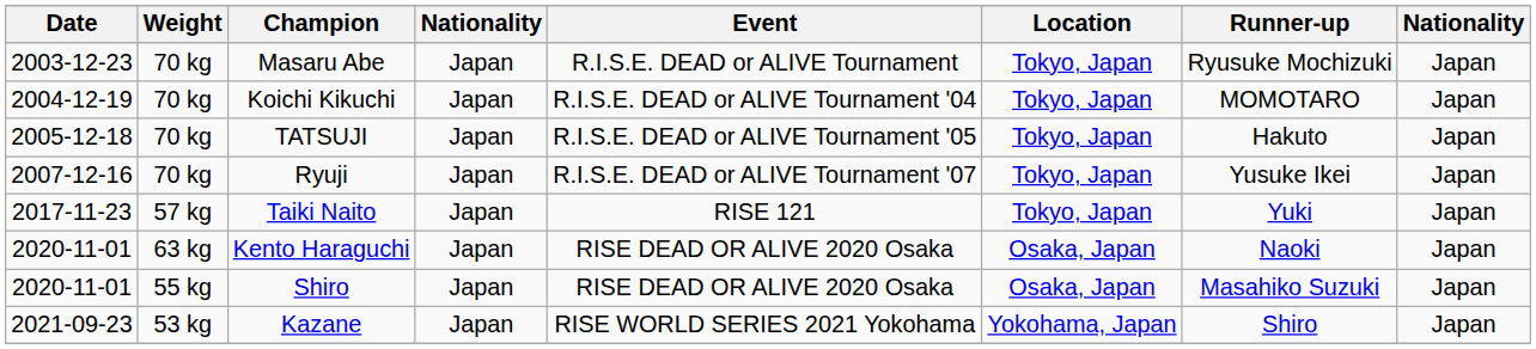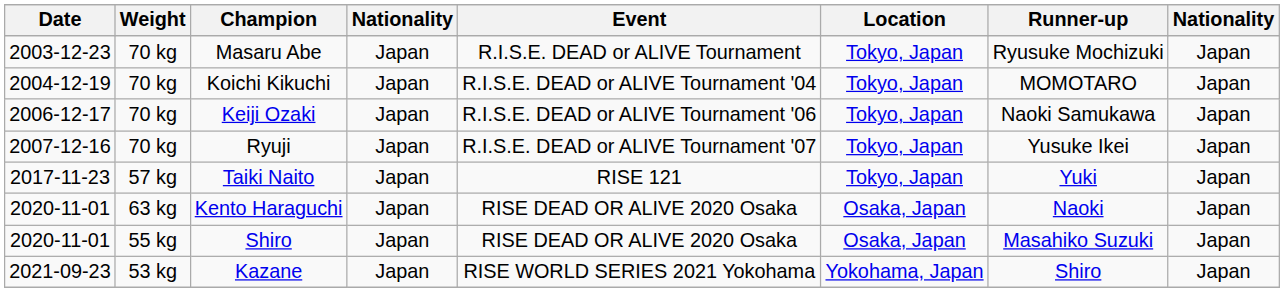 <table class="wikitable" style="text-align:center">
 <tr>
 </tr>
 <tr bgcolor="#dddddd">
 <th>Date</th>
 <th>Weight</th>
 <th>Champion</th>
 <th>Nationality</th>
 <th>Event</th>
 <th>Location</th>
 <th>Runner-up</th>
 <th>Nationality</th>
 </tr>
 <tr>
 </tr>
 <tr>
 <td>2003-12-23</td>
 <td>70 kg</td>
 <td>Masaru Abe</td>
 <td> Japan</td>
 <td>R.I.S.E. DEAD or ALIVE Tournament</td>
 <td><a href='#'>Tokyo, Japan</a></td>
 <td>Ryusuke Mochizuki</td>
 <td> Japan</td>
 </tr>
 <tr>
 <td>2004-12-19</td>
 <td>70 kg</td>
 <td>Koichi Kikuchi</td>
 <td> Japan</td>
 <td>R.I.S.E. DEAD or ALIVE Tournament '04</td>
 <td><a href='#'>Tokyo, Japan</a></td>
 <td>MOMOTARO</td>
 <td> Japan</td>
 </tr>
 <tr>
-<td>2005-12-18</td>
+<td>2006-12-17</td>
 <td>70 kg</td>
-<td>TATSUJI</td>
+<td><a href='#'>Keiji Ozaki</a></td>
 <td> Japan</td>
-<td>R.I.S.E. DEAD or ALIVE Tournament '05</td>
+<td>R.I.S.E. DEAD or ALIVE Tournament '06</td>
 <td><a href='#'>Tokyo, Japan</a></td>
-<td>Hakuto</td>
+<td>Naoki Samukawa</td>
 <td> Japan</td>
 </tr>
 <tr>
 <td>2007-12-16</td>
 <td>70 kg</td>
 <td>Ryuji</td>
 <td> Japan</td>
 <td>R.I.S.E. DEAD or ALIVE Tournament '07</td>
 <td><a href='#'>Tokyo, Japan</a></td>
 <td>Yusuke Ikei</td>
 <td> Japan</td>
 </tr>
 <tr>
 <td>2017-11-23</td>
 <td>57 kg</td>
 <td><a href='#'>Taiki Naito</a></td>
 <td> Japan</td>
 <td>RISE 121</td>
 <td><a href='#'>Tokyo, Japan</a></td>
 <td><a href='#'>Yuki</a></td>
 <td> Japan</td>
 </tr>
 <tr>
 <td>2020-11-01</td>
 <td>63 kg</td>
 <td><a href='#'>Kento Haraguchi</a></td>
 <td> Japan</td>
 <td>RISE DEAD OR ALIVE 2020 Osaka</td>
 <td><a href='#'>Osaka, Japan</a></td>
 <td><a href='#'>Naoki</a></td>
 <td> Japan</td>
 </tr>
 <tr>
 <td>2020-11-01</td>
 <td>55 kg</td>
 <td><a href='#'>Shiro</a></td>
 <td> Japan</td>
 <td>RISE DEAD OR ALIVE 2020 Osaka</td>
 <td><a href='#'>Osaka, Japan</a></td>
 <td><a href='#'>Masahiko Suzuki</a></td>
 <td> Japan</td>
 </tr>
 <tr>
 <td>2021-09-23</td>
 <td>53 kg</td>
 <td><a href='#'>Kazane</a></td>
 <td> Japan</td>
 <td>RISE WORLD SERIES 2021 Yokohama</td>
 <td><a href='#'>Yokohama, Japan</a></td>
 <td><a href='#'>Shiro</a></td>
 <td> Japan</td>
 </tr>
 <tr>
 </tr>
 </table>
